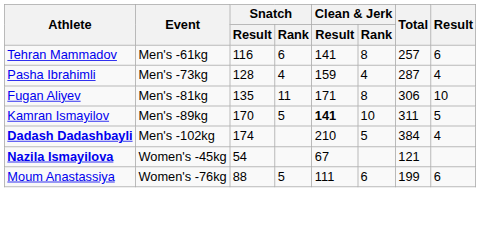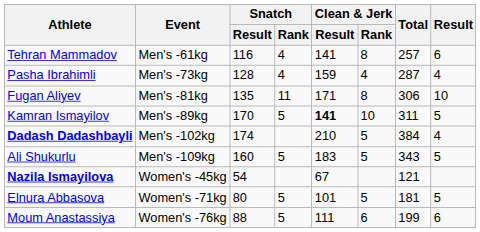 <table class="wikitable">
 <tr>
 <th rowspan="2">Athlete</th>
 <th rowspan="2">Event</th>
 <th colspan="2">Snatch</th>
 <th colspan="2">Clean & Jerk</th>
 <th rowspan="2">Total</th>
 <th rowspan="2">Result</th>
 </tr>
 <tr>
 <th>Result</th>
 <th>Rank</th>
 <th>Result</th>
 <th>Rank</th>
 </tr>
 <tr>
 <td><a href='#'>Tehran Mammadov</a></td>
 <td>Men's -61kg</td>
 <td>116</td>
-<td>6</td>
+<td>4</td>
 <td>141</td>
 <td>8</td>
 <td>257</td>
 <td>6</td>
 </tr>
 <tr>
 <td><a href='#'>Pasha Ibrahimli</a></td>
 <td>Men's -73kg</td>
 <td>128</td>
 <td>4</td>
 <td>159</td>
 <td>4</td>
 <td>287</td>
 <td>4</td>
 </tr>
 <tr>
 <td><a href='#'>Fugan Aliyev</a></td>
 <td>Men's -81kg</td>
 <td>135</td>
 <td>11</td>
 <td>171</td>
 <td>8</td>
 <td>306</td>
 <td>10</td>
 </tr>
 <tr>
 <td><a href='#'>Kamran Ismayilov</a></td>
 <td>Men's -89kg</td>
 <td>170</td>
 <td>5</td>
 <td><strong>141</strong></td>
 <td>10</td>
 <td>311</td>
 <td>5</td>
 </tr>
 <tr>
 <td><strong><a href='#'>Dadash Dadashbayli</a></strong></td>
 <td>Men's -102kg</td>
 <td>174</td>
 <td></td>
 <td>210</td>
 <td>5</td>
 <td>384</td>
 <td>4</td>
 </tr>
 <tr>
+<td><a href='#'>Ali Shukurlu</a></td>
+<td>Men's -109kg</td>
+<td>160</td>
+<td>5</td>
+<td>183</td>
+<td>5</td>
+<td>343</td>
+<td>5</td>
+</tr>
+<tr>
 <td><strong><a href='#'>Nazila Ismayilova</a></strong></td>
 <td>Women's -45kg</td>
 <td>54</td>
 <td></td>
 <td>67</td>
 <td></td>
 <td>121</td>
 <td></td>
+</tr>
+<tr>
+<td><a href='#'>Elnura Abbasova</a></td>
+<td>Women's -71kg</td>
+<td>80</td>
+<td>5</td>
+<td>101</td>
+<td>5</td>
+<td>181</td>
+<td>5</td>
 </tr>
 <tr>
 <td><a href='#'>Moum Anastassiya</a></td>
 <td>Women's -76kg</td>
 <td>88</td>
 <td>5</td>
 <td>111</td>
 <td>6</td>
 <td>199</td>
 <td>6</td>
 </tr>
 </table>
